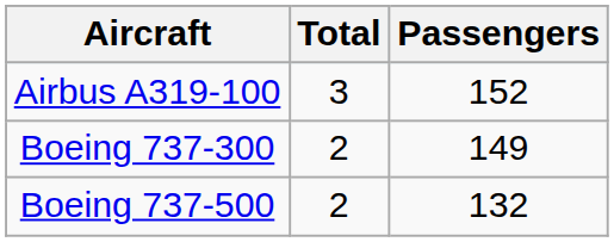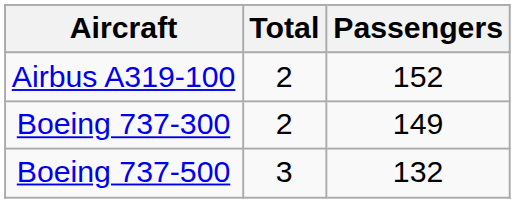 <table class="wikitable" style="margin:0.5em auto; text-align:center">
 <tr bgcolor=lightblue>
 <th>Aircraft</th>
 <th>Total</th>
 <th>Passengers</th>
 </tr>
 <tr>
 <td><a href='#'>Airbus A319-100</a></td>
-<td align=center>3</td>
+<td align=center>2</td>
 <td align=center>152</td>
 </tr>
 <tr>
 <td><a href='#'>Boeing 737-300</a></td>
 <td align=center>2</td>
 <td align=center>149</td>
 </tr>
 <tr>
 <td><a href='#'>Boeing 737-500</a></td>
-<td align=center>2</td>
+<td align=center>3</td>
 <td align=center>132</td>
 </tr>
 </table>
